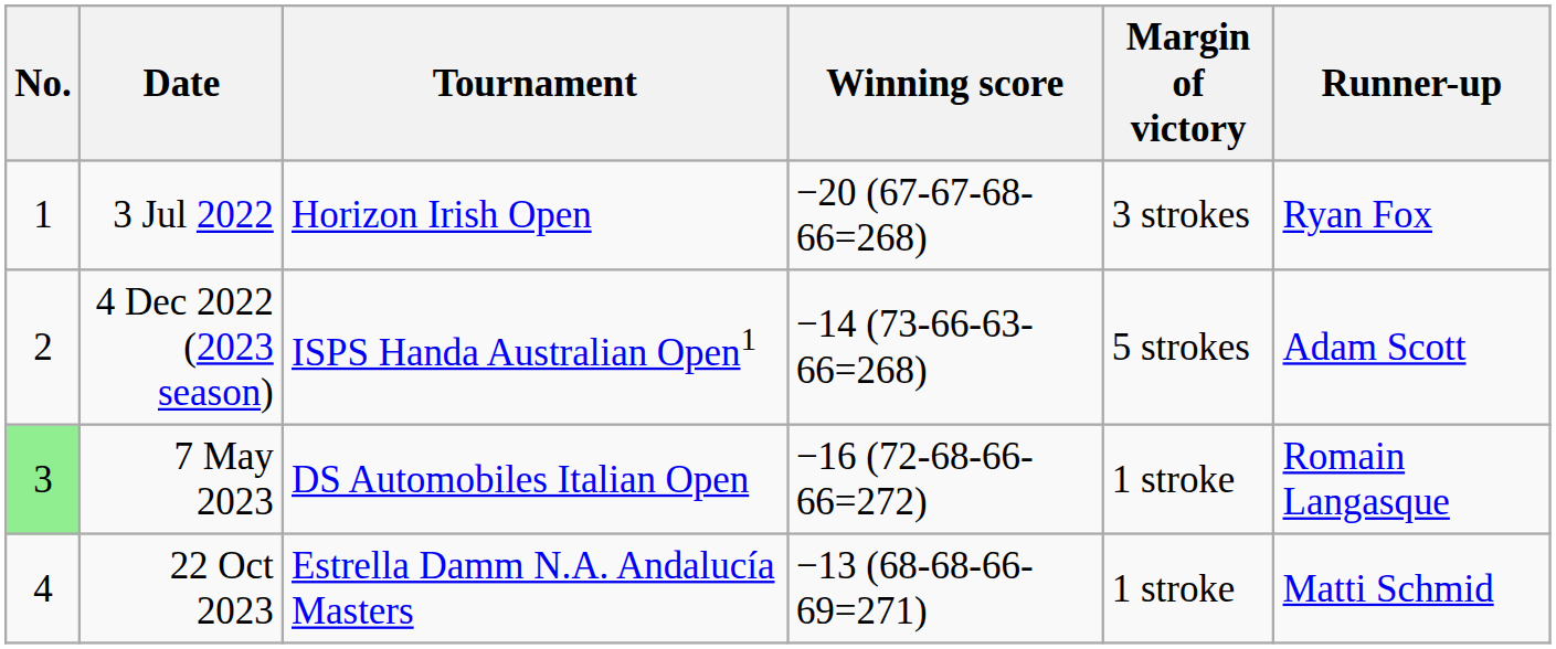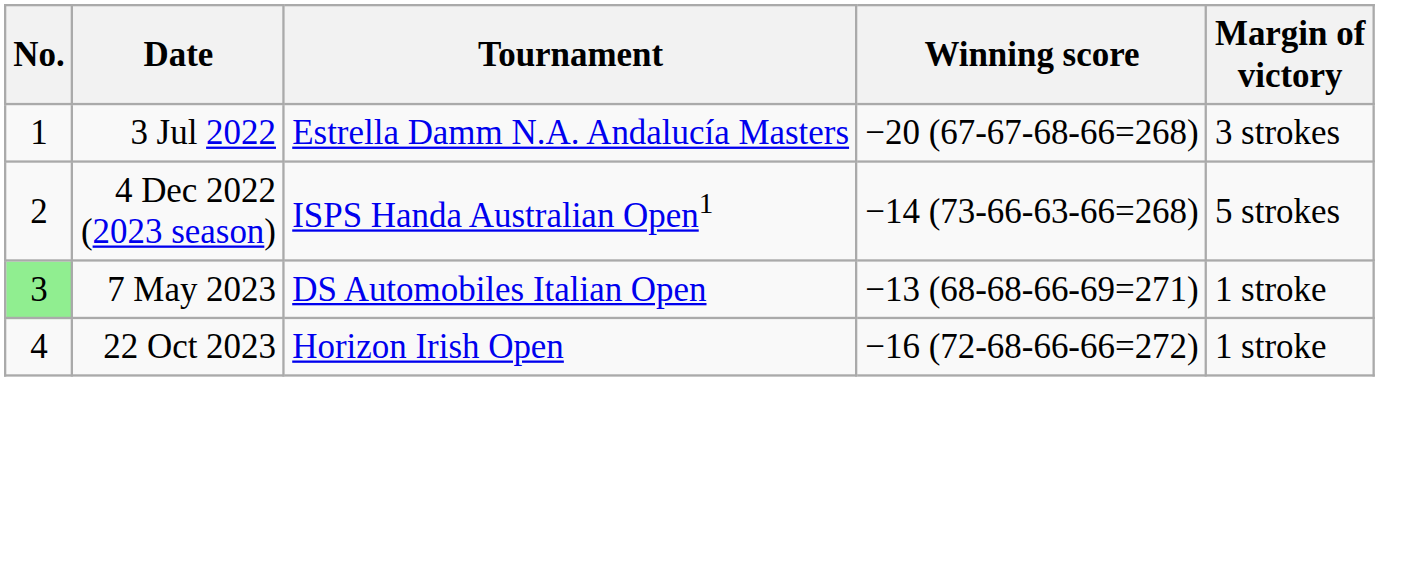 <table class="wikitable" style="font-size:95%;">
 <tr>
 <th>No.</th>
 <th>Date</th>
 <th>Tournament</th>
 <th>Winning score</th>
 <th>Margin of<br>victory</th>
-<th>Runner-up</th>
 </tr>
 <tr>
 <td align=center>1</td>
 <td align=right>3 Jul <a href='#'>2022</a></td>
-<td><a href='#'>Horizon Irish Open</a></td>
+<td><a href='#'>Estrella Damm N.A. Andalucía Masters</a></td>
 <td>−20 (67-67-68-66=268)</td>
 <td>3 strokes</td>
-<td> <a href='#'>Ryan Fox</a></td>
 </tr>
 <tr>
 <td align=center>2</td>
 <td align=right>4 Dec 2022<br>(<a href='#'>2023 season</a>)</td>
 <td><a href='#'>ISPS Handa Australian Open</a><sup>1</sup></td>
 <td>−14 (73-66-63-66=268)</td>
 <td>5 strokes</td>
-<td> <a href='#'>Adam Scott</a></td>
 </tr>
 <tr>
 <td align=center style="background: lightgreen;">3</td>
 <td align=right>7 May 2023</td>
 <td><a href='#'>DS Automobiles Italian Open</a></td>
-<td>−16 (72-68-66-66=272)</td>
+<td>−13 (68-68-66-69=271)</td>
 <td>1 stroke</td>
-<td> <a href='#'>Romain Langasque</a></td>
 </tr>
 <tr>
 <td align=center>4</td>
 <td align=right>22 Oct 2023</td>
-<td><a href='#'>Estrella Damm N.A. Andalucía Masters</a></td>
-<td>−13 (68-68-66-69=271)</td>
+<td><a href='#'>Horizon Irish Open</a></td>
+<td>−16 (72-68-66-66=272)</td>
 <td>1 stroke</td>
-<td> <a href='#'>Matti Schmid</a></td>
 </tr>
 </table>
